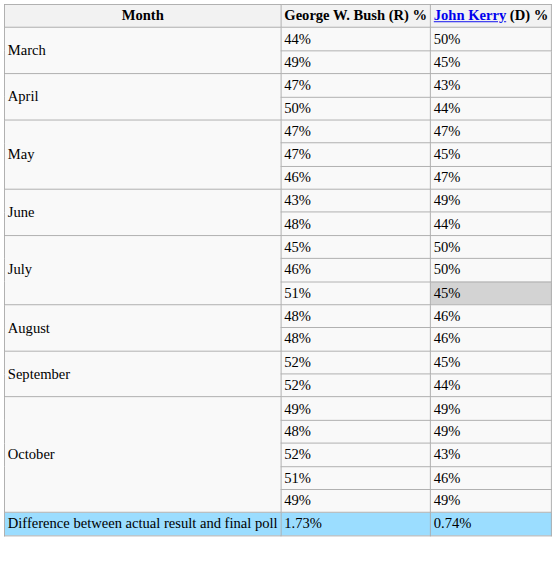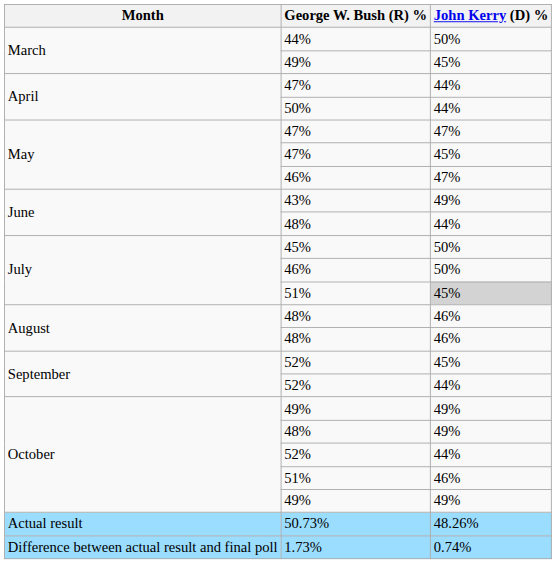 <table class="wikitable">
 <tr>
 <th>Month</th>
 <th>George W. Bush (R) %</th>
 <th><a href='#'>John Kerry</a> (D) %</th>
 </tr>
 <tr>
 <td rowspan="2">March</td>
 <td>44%</td>
 <td>50%</td>
 </tr>
 <tr>
 <td>49%</td>
 <td>45%</td>
 </tr>
 <tr>
 <td rowspan="2">April</td>
 <td>47%</td>
-<td>43%</td>
+<td>44%</td>
 </tr>
 <tr>
 <td>50%</td>
 <td>44%</td>
 </tr>
 <tr>
 <td rowspan="3">May</td>
 <td>47%</td>
 <td>47%</td>
 </tr>
 <tr>
 <td>47%</td>
 <td>45%</td>
 </tr>
 <tr>
 <td>46%</td>
 <td>47%</td>
 </tr>
 <tr>
 <td rowspan="2">June</td>
 <td>43%</td>
 <td>49%</td>
 </tr>
 <tr>
 <td>48%</td>
 <td>44%</td>
 </tr>
 <tr>
 <td rowspan="3">July</td>
 <td>45%</td>
 <td>50%</td>
 </tr>
 <tr>
 <td>46%</td>
 <td>50%</td>
 </tr>
 <tr>
 <td>51%</td>
 <td style="background: lightgrey;">45%</td>
 </tr>
 <tr>
 <td rowspan="2">August</td>
 <td>48%</td>
 <td>46%</td>
 </tr>
 <tr>
 <td>48%</td>
 <td>46%</td>
 </tr>
 <tr>
 <td rowspan="2">September</td>
 <td>52%</td>
 <td>45%</td>
 </tr>
 <tr>
 <td>52%</td>
 <td>44%</td>
 </tr>
 <tr>
 <td rowspan="5">October</td>
 <td>49%</td>
 <td>49%</td>
 </tr>
 <tr>
 <td>48%</td>
 <td>49%</td>
 </tr>
 <tr>
 <td>52%</td>
-<td>43%</td>
+<td>44%</td>
 </tr>
 <tr>
 <td>51%</td>
 <td>46%</td>
 </tr>
 <tr>
 <td>49%</td>
 <td>49%</td>
 </tr>
 <tr style="background:#9bddff;">
+<td>Actual result</td>
+<td>50.73%</td>
+<td>48.26%</td>
+</tr>
+<tr style="background:#9bddff;">
 <td>Difference between actual result and final poll</td>
 <td>1.73%</td>
 <td>0.74%</td>
 </tr>
 </table>
